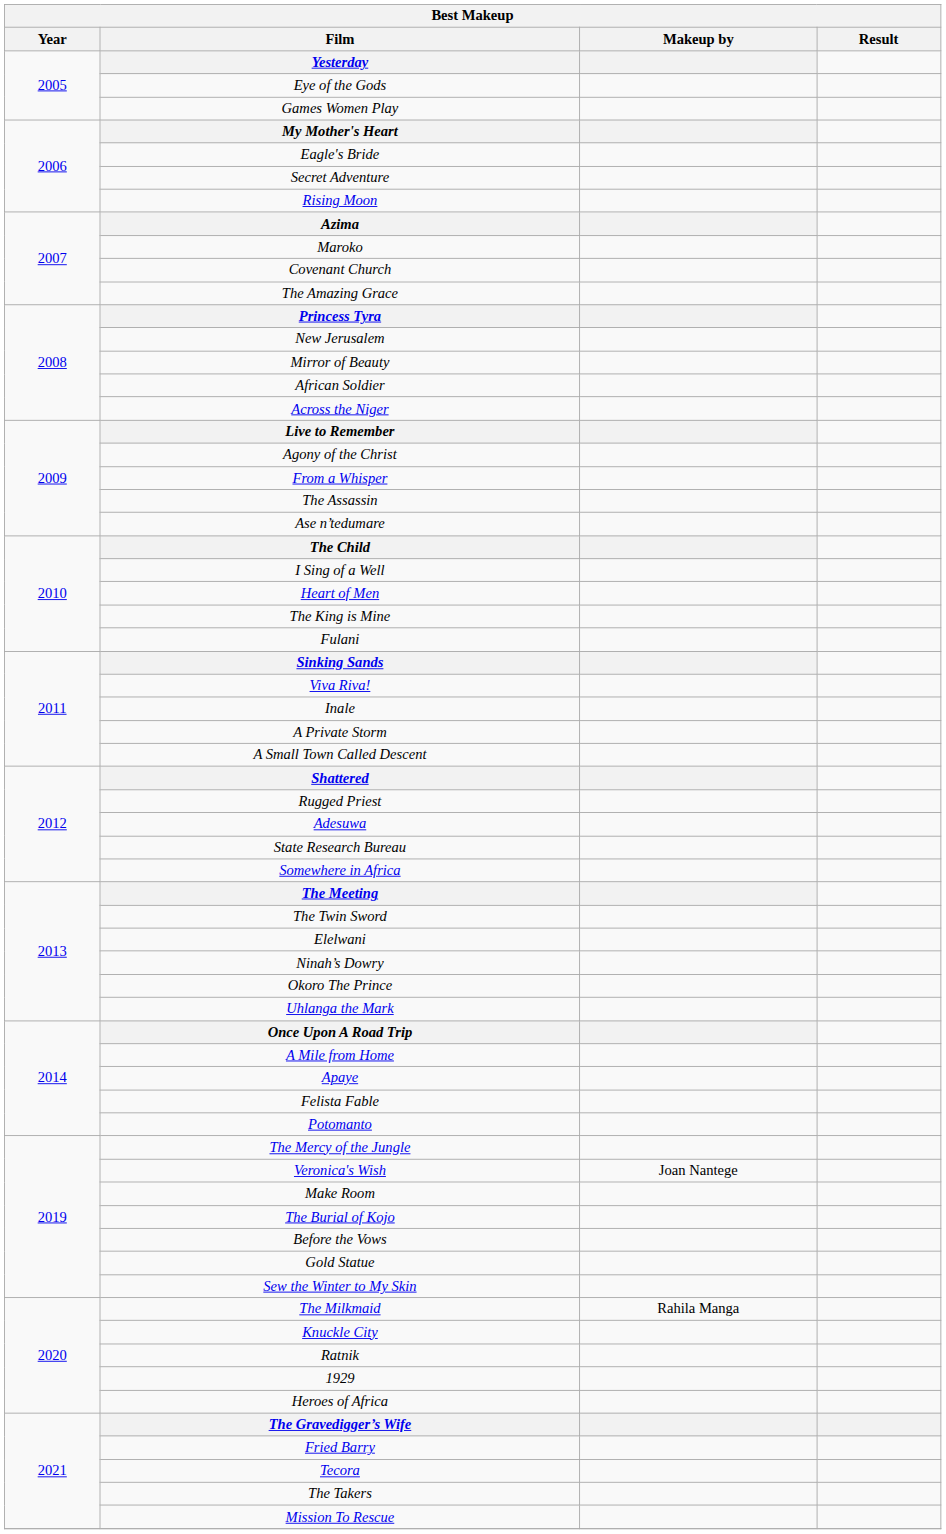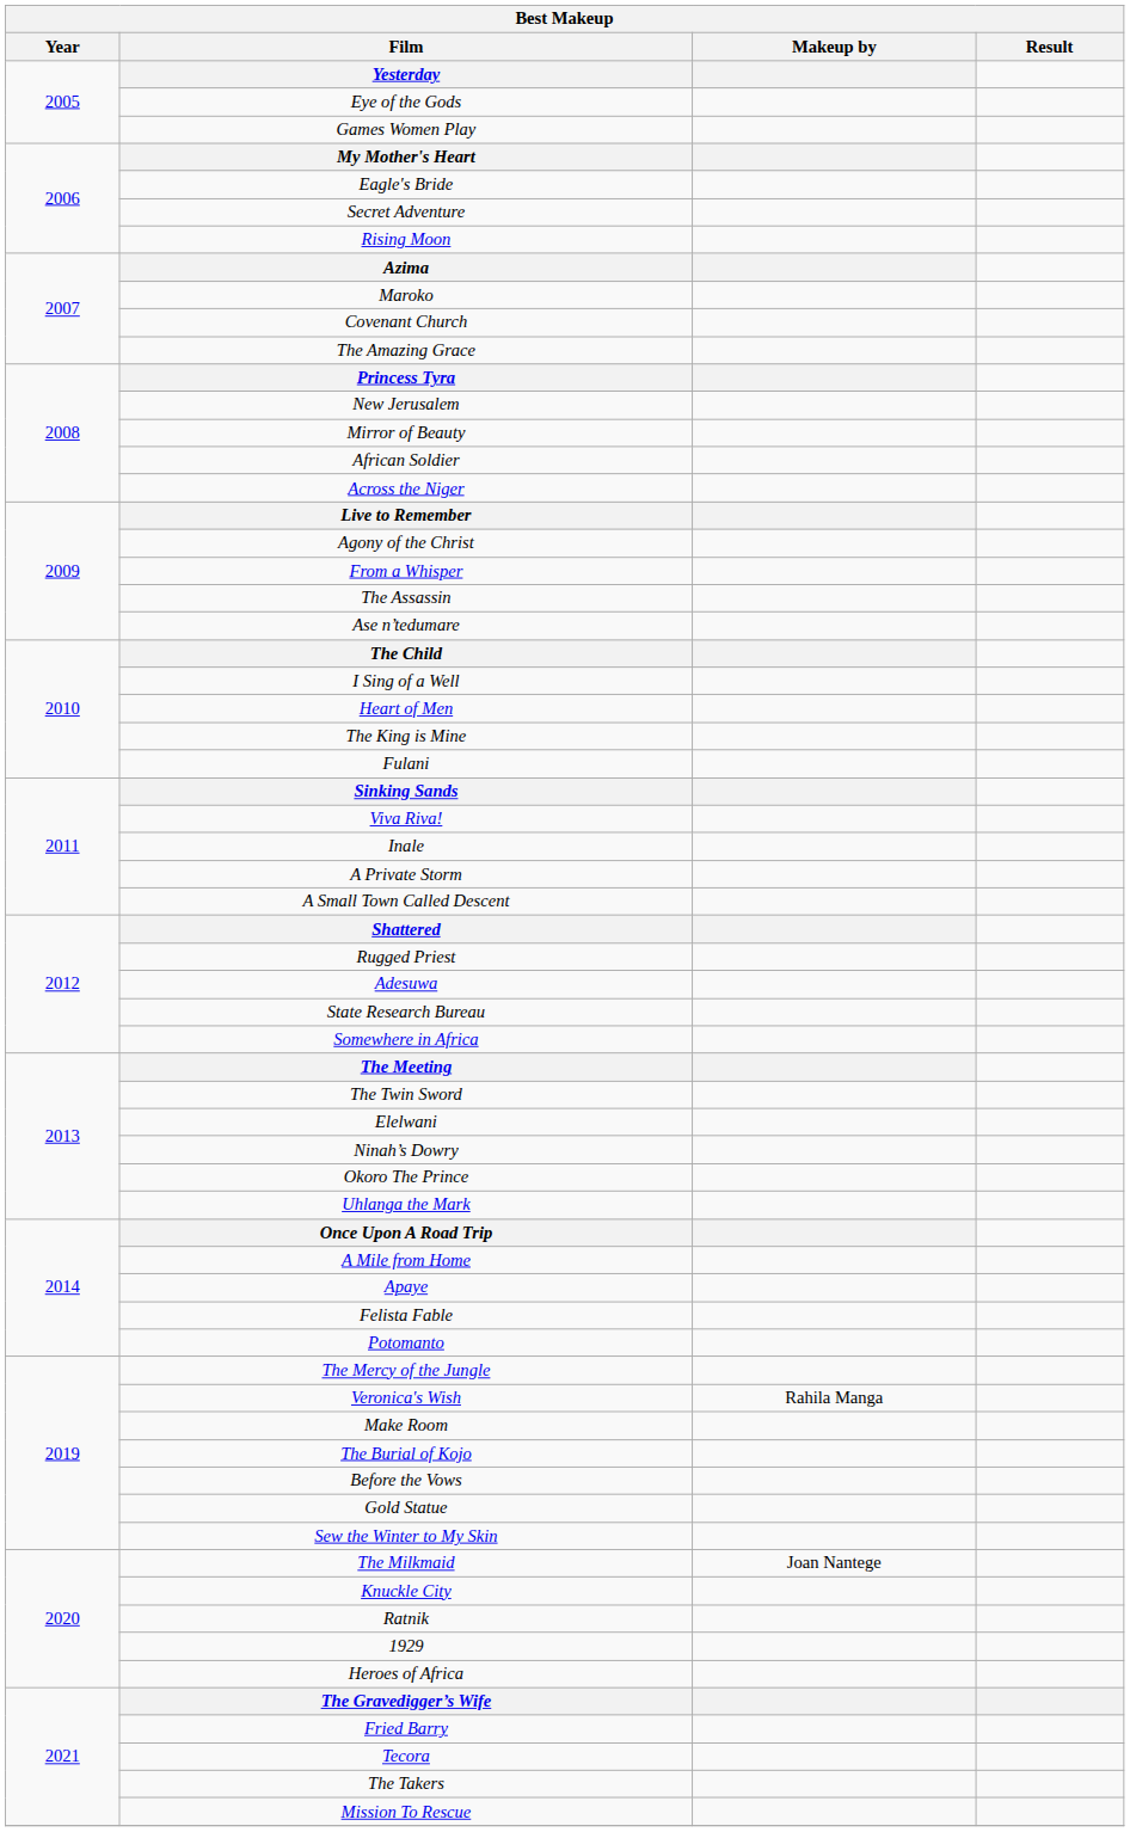 <table class=wikitable style="text-align:center" width="65%">
 <tr>
 <th colspan="4">Best Makeup</th>
 </tr>
 <tr>
 <th>Year</th>
 <th>Film</th>
 <th>Makeup by</th>
 <th>Result</th>
 </tr>
 <tr>
 <td rowspan="3"><a href='#'>2005</a></td>
 <th><em><a href='#'>Yesterday</a></em></th>
 <th></th>
 <td></td>
 </tr>
 <tr>
 <td><em>Eye of the Gods</em></td>
 <td></td>
 <td></td>
 </tr>
 <tr>
 <td><em>Games Women Play</em></td>
 <td></td>
 <td></td>
 </tr>
 <tr>
 <td rowspan="4"><a href='#'>2006</a></td>
 <th><em>My Mother's Heart</em></th>
 <th></th>
 <td></td>
 </tr>
 <tr>
 <td><em>Eagle's Bride</em></td>
 <td></td>
 <td></td>
 </tr>
 <tr>
 <td><em>Secret Adventure</em></td>
 <td></td>
 <td></td>
 </tr>
 <tr>
 <td><em><a href='#'>Rising Moon</a></em></td>
 <td></td>
 <td></td>
 </tr>
 <tr>
 <td rowspan="4"><a href='#'>2007</a></td>
 <th><em>Azima</em></th>
 <th></th>
 <td></td>
 </tr>
 <tr>
 <td><em>Maroko</em></td>
 <td></td>
 <td></td>
 </tr>
 <tr>
 <td><em>Covenant Church</em></td>
 <td></td>
 <td></td>
 </tr>
 <tr>
 <td><em>The Amazing Grace</em></td>
 <td></td>
 <td></td>
 </tr>
 <tr>
 <td rowspan="5"><a href='#'>2008</a></td>
 <th><em><a href='#'>Princess Tyra</a></em></th>
 <th></th>
 <td></td>
 </tr>
 <tr>
 <td><em>New Jerusalem</em></td>
 <td></td>
 <td></td>
 </tr>
 <tr>
 <td><em>Mirror of Beauty</em></td>
 <td></td>
 <td></td>
 </tr>
 <tr>
 <td><em>African Soldier</em></td>
 <td></td>
 <td></td>
 </tr>
 <tr>
 <td><em><a href='#'>Across the Niger</a></em></td>
 <td></td>
 <td></td>
 </tr>
 <tr>
 <td rowspan="5"><a href='#'>2009</a></td>
 <th><em>Live to Remember</em></th>
 <th></th>
 <td></td>
 </tr>
 <tr>
 <td><em>Agony of the Christ</em></td>
 <td></td>
 <td></td>
 </tr>
 <tr>
 <td><em><a href='#'>From a Whisper</a></em></td>
 <td></td>
 <td></td>
 </tr>
 <tr>
 <td><em>The Assassin</em></td>
 <td></td>
 <td></td>
 </tr>
 <tr>
 <td><em>Ase n’tedumare</em></td>
 <td></td>
 <td></td>
 </tr>
 <tr>
 <td rowspan="5"><a href='#'>2010</a></td>
 <th><em>The Child</em></th>
 <th></th>
 <td></td>
 </tr>
 <tr>
 <td><em>I Sing of a Well</em></td>
 <td></td>
 <td></td>
 </tr>
 <tr>
 <td><em><a href='#'>Heart of Men</a></em></td>
 <td></td>
 <td></td>
 </tr>
 <tr>
 <td><em>The King is Mine</em></td>
 <td></td>
 <td></td>
 </tr>
 <tr>
 <td><em>Fulani</em></td>
 <td></td>
 <td></td>
 </tr>
 <tr>
 <td rowspan="5"><a href='#'>2011</a></td>
 <th><em><a href='#'>Sinking Sands</a></em></th>
 <th></th>
 <td></td>
 </tr>
 <tr>
 <td><em><a href='#'>Viva Riva!</a></em></td>
 <td></td>
 <td></td>
 </tr>
 <tr>
 <td><em>Inale</em></td>
 <td></td>
 <td></td>
 </tr>
 <tr>
 <td><em>A Private Storm</em></td>
 <td></td>
 <td></td>
 </tr>
 <tr>
 <td><em>A Small Town Called Descent</em></td>
 <td></td>
 <td></td>
 </tr>
 <tr>
 <td rowspan="5"><a href='#'>2012</a></td>
 <th><em><a href='#'>Shattered</a></em></th>
 <th></th>
 <td></td>
 </tr>
 <tr>
 <td><em>Rugged Priest</em></td>
 <td></td>
 <td></td>
 </tr>
 <tr>
 <td><em><a href='#'>Adesuwa</a></em></td>
 <td></td>
 <td></td>
 </tr>
 <tr>
 <td><em>State Research Bureau</em></td>
 <td></td>
 <td></td>
 </tr>
 <tr>
 <td><em><a href='#'>Somewhere in Africa</a></em></td>
 <td></td>
 <td></td>
 </tr>
 <tr>
 <td rowspan="6"><a href='#'>2013</a></td>
 <th><em><a href='#'>The Meeting</a></em></th>
 <th></th>
 <td></td>
 </tr>
 <tr>
 <td><em>The Twin Sword</em></td>
 <td></td>
 <td></td>
 </tr>
 <tr>
 <td><em>Elelwani</em></td>
 <td></td>
 <td></td>
 </tr>
 <tr>
 <td><em>Ninah’s Dowry</em></td>
 <td></td>
 <td></td>
 </tr>
 <tr>
 <td><em>Okoro The Prince</em></td>
 <td></td>
 <td></td>
 </tr>
 <tr>
 <td><em><a href='#'>Uhlanga the Mark</a></em></td>
 <td></td>
 <td></td>
 </tr>
 <tr>
 <td rowspan="5"><a href='#'>2014</a></td>
 <th><em>Once Upon A Road Trip</em></th>
 <th></th>
 <td></td>
 </tr>
 <tr>
 <td><em><a href='#'>A Mile from Home</a></em></td>
 <td></td>
 <td></td>
 </tr>
 <tr>
 <td><em><a href='#'>Apaye</a></em></td>
 <td></td>
 <td></td>
 </tr>
 <tr>
 <td><em>Felista Fable</em></td>
 <td></td>
 <td></td>
 </tr>
 <tr>
 <td><em><a href='#'>Potomanto</a></em></td>
 <td></td>
 <td></td>
 </tr>
 <tr>
 <td rowspan="7"><a href='#'>2019</a></td>
 <td><em><a href='#'>The Mercy of the Jungle</a></em></td>
 <td></td>
 <td></td>
 </tr>
 <tr>
 <td><em><a href='#'>Veronica's Wish</a></em></td>
-<td>Joan Nantege</td>
+<td>Rahila Manga</td>
 <td></td>
 </tr>
 <tr>
 <td><em>Make Room</em></td>
 <td></td>
 <td></td>
 </tr>
 <tr>
 <td><em><a href='#'>The Burial of Kojo</a></em></td>
 <td></td>
 <td></td>
 </tr>
 <tr>
 <td><em>Before the Vows</em></td>
 <td></td>
 <td></td>
 </tr>
 <tr>
 <td><em>Gold Statue</em></td>
 <td></td>
 <td></td>
 </tr>
 <tr>
 <td><em><a href='#'>Sew the Winter to My Skin</a></em></td>
 <td></td>
 <td></td>
 </tr>
 <tr>
 <td rowspan="5"><a href='#'>2020</a></td>
 <td><em><a href='#'>The Milkmaid</a></em></td>
-<td>Rahila Manga</td>
+<td>Joan Nantege</td>
 <td></td>
 </tr>
 <tr>
 <td><em><a href='#'>Knuckle City</a></em></td>
 <td></td>
 <td></td>
 </tr>
 <tr>
 <td><em>Ratnik</em></td>
 <td></td>
 <td></td>
 </tr>
 <tr>
 <td><em>1929</em></td>
 <td></td>
 <td></td>
 </tr>
 <tr>
 <td><em>Heroes of Africa</em></td>
 <td></td>
 <td></td>
 </tr>
 <tr>
 <td rowspan="5"><a href='#'>2021</a></td>
 <th><em><a href='#'>The Gravedigger’s Wife</a></em></th>
 <th></th>
 <th></th>
 </tr>
 <tr>
 <td><em><a href='#'>Fried Barry</a></em></td>
 <td></td>
 <td></td>
 </tr>
 <tr>
 <td><em><a href='#'>Tecora</a></em></td>
 <td></td>
 <td></td>
 </tr>
 <tr>
 <td><em>The Takers</em></td>
 <td></td>
 <td></td>
 </tr>
 <tr>
 <td><em><a href='#'>Mission To Rescue</a></em></td>
 <td></td>
 <td></td>
 </tr>
 <tr>
 </tr>
 </table>
